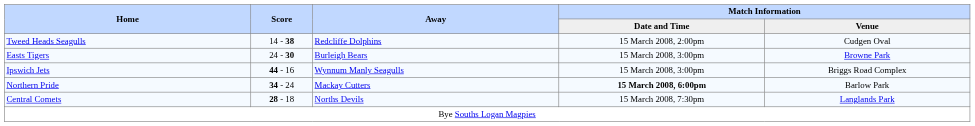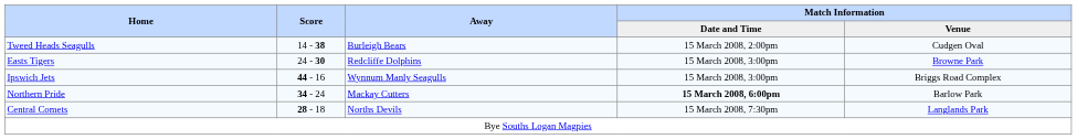 <table border=1 style="border-collapse:collapse; font-size:90%; text-align:center;" cellpadding=3 cellspacing=0>
 <tr bgcolor=#C1D8FF>
 <th rowspan=2 width=12%>Home</th>
 <th rowspan=2 width=3%>Score</th>
 <th rowspan=2 width=12%>Away</th>
 <th colspan=5>Match Information</th>
 </tr>
 <tr bgcolor=#EFEFEF>
 <th width=10%>Date and Time</th>
 <th width=10%>Venue</th>
 </tr>
 <tr bgcolor=#F5FAFF>
 <td align=left> <a href='#'>Tweed Heads Seagulls</a></td>
 <td>14 - <strong>38</strong></td>
-<td align=left> <a href='#'>Redcliffe Dolphins</a></td>
+<td align=left> <a href='#'>Burleigh Bears</a></td>
 <td>15 March 2008, 2:00pm</td>
 <td>Cudgen Oval</td>
 </tr>
 <tr bgcolor=#F5FAFF>
 <td align=left> <a href='#'>Easts Tigers</a></td>
 <td>24 - <strong>30</strong></td>
-<td align=left> <a href='#'>Burleigh Bears</a></td>
+<td align=left> <a href='#'>Redcliffe Dolphins</a></td>
 <td>15 March 2008, 3:00pm</td>
 <td><a href='#'>Browne Park</a></td>
 </tr>
 <tr bgcolor=#F5FAFF>
 <td align=left> <a href='#'>Ipswich Jets</a></td>
 <td><strong>44</strong> - 16</td>
 <td align=left> <a href='#'>Wynnum Manly Seagulls</a></td>
 <td>15 March 2008, 3:00pm</td>
 <td>Briggs Road Complex</td>
 </tr>
 <tr bgcolor=#F5FAFF>
 <td align=left> <a href='#'>Northern Pride</a></td>
 <td><strong>34</strong> - 24</td>
 <td align=left> <a href='#'>Mackay Cutters</a></td>
 <td><strong>15 March 2008, 6:00pm</strong></td>
 <td>Barlow Park</td>
 </tr>
 <tr bgcolor=#F5FAFF>
 <td align=left> <a href='#'>Central Comets</a></td>
 <td><strong>28</strong> - 18</td>
 <td align=left> <a href='#'>Norths Devils</a></td>
 <td>15 March 2008, 7:30pm</td>
 <td><a href='#'>Langlands Park</a></td>
 </tr>
 <tr>
 <td colspan=5>Bye  <a href='#'>Souths Logan Magpies</a></td>
 </tr>
 </table>
